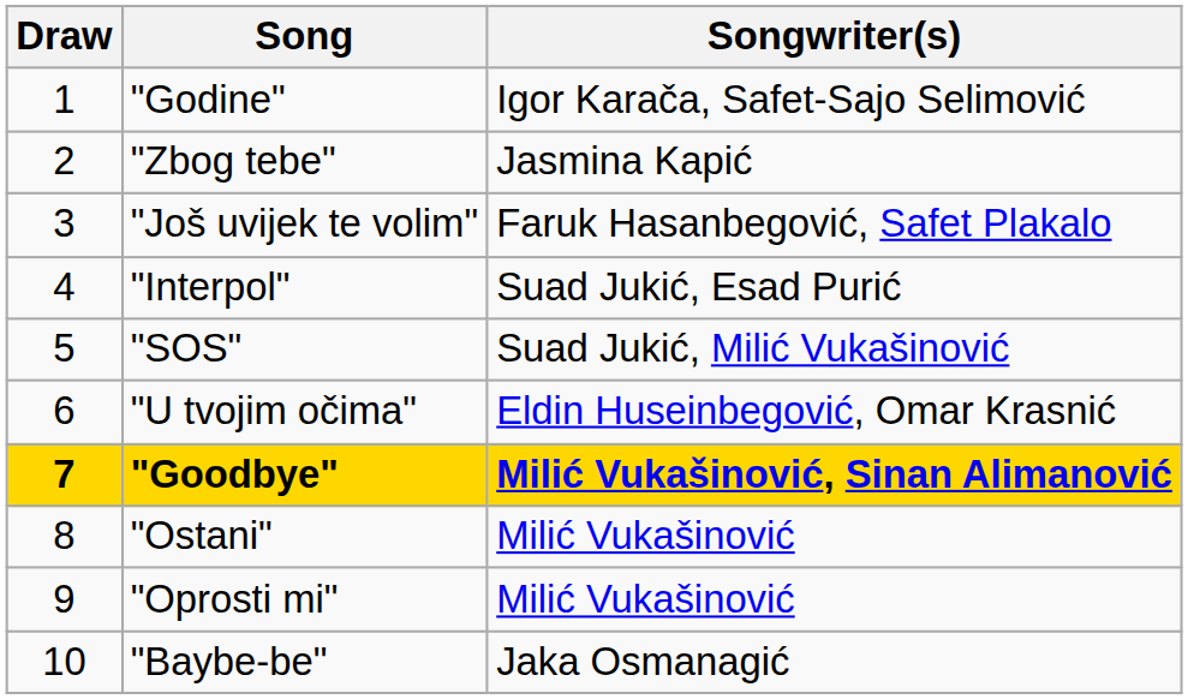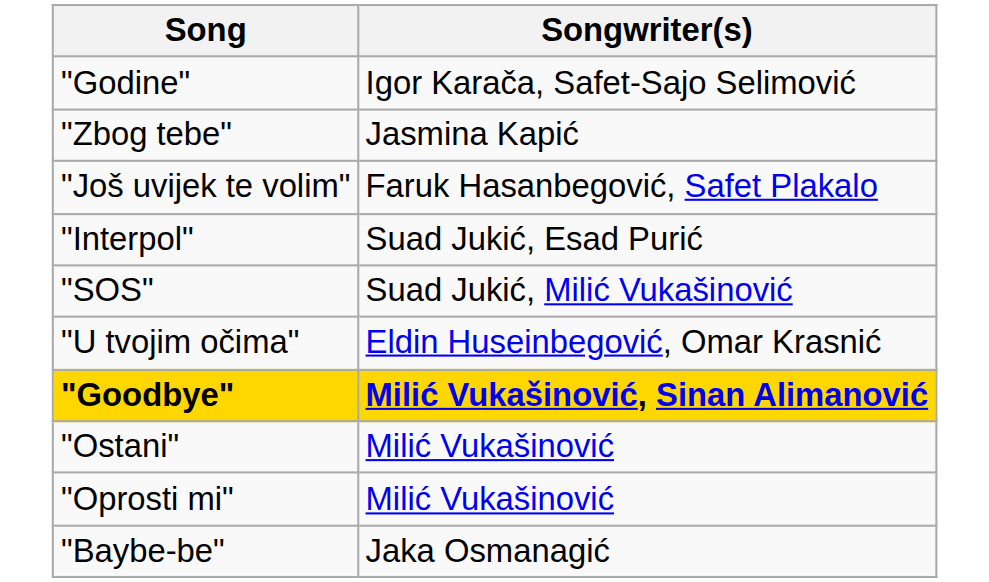 <table class="sortable wikitable" style="margin: 1em auto 1em auto; text-align:center">
 <tr>
-<th>Draw</th>
 <th>Song</th>
 <th>Songwriter(s)</th>
 </tr>
 <tr>
-<td>1</td>
 <td align="left">"Godine"</td>
 <td align="left">Igor Karača, Safet-Sajo Selimović</td>
 </tr>
 <tr>
-<td>2</td>
 <td align="left">"Zbog tebe"</td>
 <td align="left">Jasmina Kapić</td>
 </tr>
 <tr>
-<td>3</td>
 <td align="left">"Još uvijek te volim"</td>
 <td align="left">Faruk Hasanbegović, <a href='#'>Safet Plakalo</a></td>
 </tr>
 <tr>
-<td>4</td>
 <td align="left">"Interpol"</td>
 <td align="left">Suad Jukić, Esad Purić</td>
 </tr>
 <tr>
-<td>5</td>
 <td align="left">"SOS"</td>
 <td align="left">Suad Jukić, <a href='#'>Milić Vukašinović</a></td>
 </tr>
 <tr>
-<td>6</td>
 <td align="left">"U tvojim očima"</td>
 <td align="left"><a href='#'>Eldin Huseinbegović</a>, Omar Krasnić</td>
 </tr>
 <tr style="font-weight:bold; background:gold;">
-<td>7</td>
 <td align="left">"Goodbye"</td>
 <td align="left"><a href='#'>Milić Vukašinović</a>, <a href='#'>Sinan Alimanović</a></td>
 </tr>
 <tr>
-<td>8</td>
 <td align="left">"Ostani"</td>
 <td align="left"><a href='#'>Milić Vukašinović</a></td>
 </tr>
 <tr>
-<td>9</td>
 <td align="left">"Oprosti mi"</td>
 <td align="left"><a href='#'>Milić Vukašinović</a></td>
 </tr>
 <tr>
-<td>10</td>
 <td align="left">"Baybe-be"</td>
 <td align="left">Jaka Osmanagić</td>
 </tr>
 </table>
